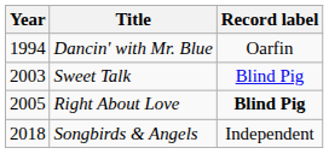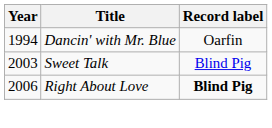 <table class="wikitable sortable">
 <tr>
 <th>Year</th>
 <th>Title</th>
 <th>Record label</th>
 </tr>
 <tr>
 <td>1994</td>
 <td><em>Dancin' with Mr. Blue</em></td>
 <td align="center">Oarfin</td>
 </tr>
 <tr>
 <td>2003</td>
 <td><em>Sweet Talk</em></td>
 <td align="center"><a href='#'>Blind Pig</a></td>
 </tr>
 <tr>
-<td>2005</td>
+<td>2006</td>
 <td><em>Right About Love</em></td>
 <td align="center"><strong>Blind Pig</strong></td>
 </tr>
-<tr>
-<td>2018</td>
-<td><em>Songbirds & Angels</em></td>
-<td align="center">Independent</td>
-</tr>
 </table>
